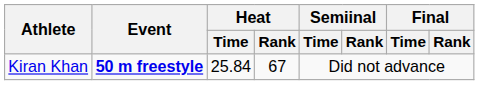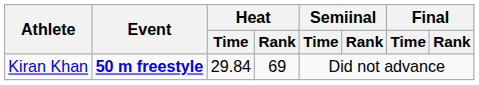 <table class="wikitable" style="font-size:90%">
 <tr>
 <th rowspan="2">Athlete</th>
 <th rowspan="2">Event</th>
 <th colspan="2">Heat</th>
 <th colspan="2">Semiinal</th>
 <th colspan="2">Final</th>
 </tr>
 <tr style="font-size:95%">
 <th>Time</th>
 <th>Rank</th>
 <th>Time</th>
 <th>Rank</th>
 <th>Time</th>
 <th>Rank</th>
 </tr>
 <tr align=center>
 <td align=left><a href='#'>Kiran Khan</a></td>
 <td align=left><strong><a href='#'>50 m freestyle</a></strong></td>
-<td>25.84</td>
-<td>67</td>
+<td>29.84</td>
+<td>69</td>
 <td colspan=4>Did not advance</td>
 </tr>
 </table>
